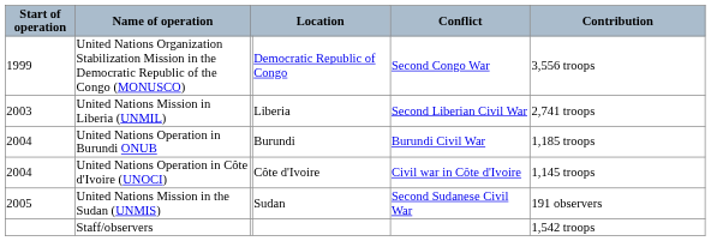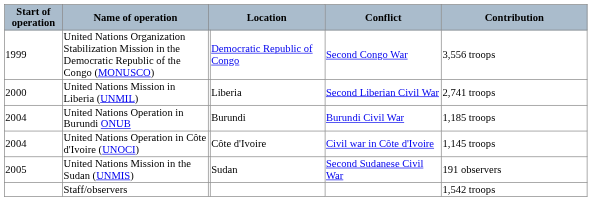 <table border="1" style="border-collapse:collapse;">
 <tr style="background:#aabccc;">
 <th style="width:10%;"><strong>Start of operation</strong></th>
 <th style="width:25%;"><strong>Name of operation</strong></th>
 <th colspan="2;" style="width:20%;"><strong>Location</strong></th>
 <th style="width:20%;"><strong>Conflict</strong></th>
 <th style="width:40%;"><strong>Contribution</strong></th>
 </tr>
 <tr bgcolor=>
 <td>1999</td>
 <td>United Nations Organization Stabilization Mission in the Democratic Republic of the Congo (<a href='#'>MONUSCO</a>)</td>
 <td></td>
 <td><a href='#'>Democratic Republic of Congo</a></td>
 <td><a href='#'>Second Congo War</a></td>
 <td>3,556 troops</td>
 </tr>
 <tr bgcolor=>
-<td>2003</td>
+<td>2000</td>
 <td>United Nations Mission in Liberia (<a href='#'>UNMIL</a>)</td>
 <td></td>
 <td>Liberia</td>
 <td><a href='#'>Second Liberian Civil War</a></td>
 <td>2,741 troops</td>
 </tr>
 <tr bgcolor=>
 <td>2004</td>
 <td>United Nations Operation in Burundi <a href='#'>ONUB</a></td>
 <td></td>
 <td>Burundi</td>
 <td><a href='#'>Burundi Civil War</a></td>
 <td>1,185 troops</td>
 </tr>
 <tr bgcolor=>
 <td>2004</td>
 <td>United Nations Operation in Côte d'Ivoire (<a href='#'>UNOCI</a>)</td>
 <td></td>
 <td>Côte d'Ivoire</td>
 <td><a href='#'>Civil war in Côte d'Ivoire</a></td>
 <td>1,145 troops</td>
 </tr>
 <tr bgcolor=>
 <td>2005</td>
 <td>United Nations Mission in the Sudan (<a href='#'>UNMIS</a>)</td>
 <td></td>
 <td>Sudan</td>
 <td><a href='#'>Second Sudanese Civil War</a></td>
 <td>191 observers</td>
 </tr>
 <tr bgcolor=>
 <td></td>
 <td>Staff/observers</td>
 <td></td>
 <td></td>
 <td></td>
 <td>1,542 troops</td>
 </tr>
 </table>
